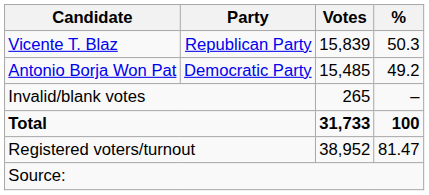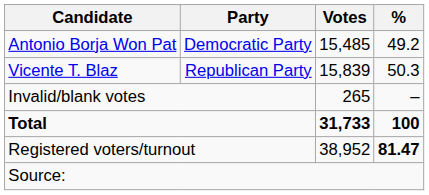 <table class=wikitable style=text-align:right>
 <tr>
 <th>Candidate</th>
 <th>Party</th>
 <th>Votes</th>
 <th>%</th>
 </tr>
 <tr>
+<td align=left><a href='#'>Antonio Borja Won Pat</a></td>
+<td><a href='#'>Democratic Party</a></td>
+<td>15,485</td>
+<td>49.2</td>
+</tr>
+<tr>
 <td align=left><a href='#'>Vicente T. Blaz</a></td>
 <td><a href='#'>Republican Party</a></td>
 <td>15,839</td>
 <td>50.3</td>
-</tr>
-<tr>
-<td align=left><a href='#'>Antonio Borja Won Pat</a></td>
-<td><a href='#'>Democratic Party</a></td>
-<td>15,485</td>
-<td>49.2</td>
 </tr>
 <tr>
 <td align=left colspan=2>Invalid/blank votes</td>
 <td>265</td>
 <td>–</td>
 </tr>
 <tr>
 <td align=left colspan=2><strong>Total</strong></td>
 <td><strong>31,733</strong></td>
 <td><strong>100</strong></td>
 </tr>
 <tr>
 <td align=left colspan=2>Registered voters/turnout</td>
 <td>38,952</td>
-<td>81.47</td>
+<td><strong>81.47</strong></td>
 </tr>
 <tr>
 <td align=left colspan=4>Source: </td>
 </tr>
 </table>
